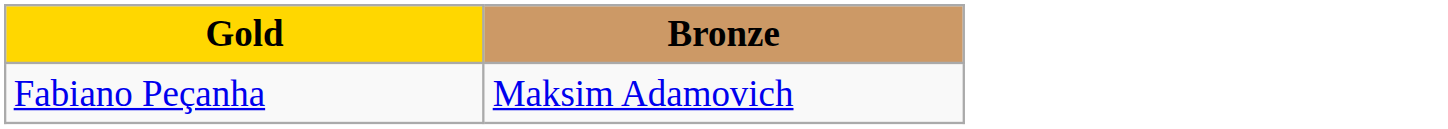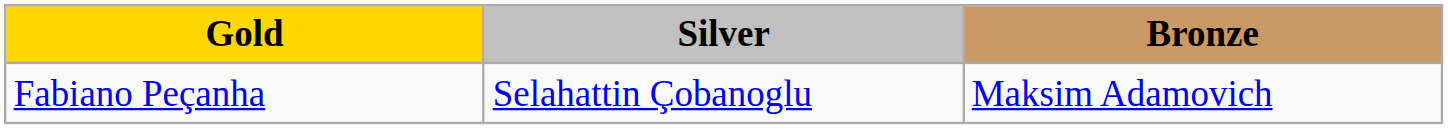 <table class="wikitable" style="text-align:left">
 <tr align="center">
 <td width=200 bgcolor=gold><strong>Gold</strong></td>
+<td width=200 bgcolor=silver><strong>Silver</strong></td>
 <td width=200 bgcolor=CC9966><strong>Bronze</strong></td>
 </tr>
 <tr>
 <td><a href='#'>Fabiano Peçanha</a><br><em></em></td>
+<td><a href='#'>Selahattin Çobanoglu</a><br><em></em></td>
 <td><a href='#'>Maksim Adamovich</a><br><em></em></td>
 </tr>
 </table>
